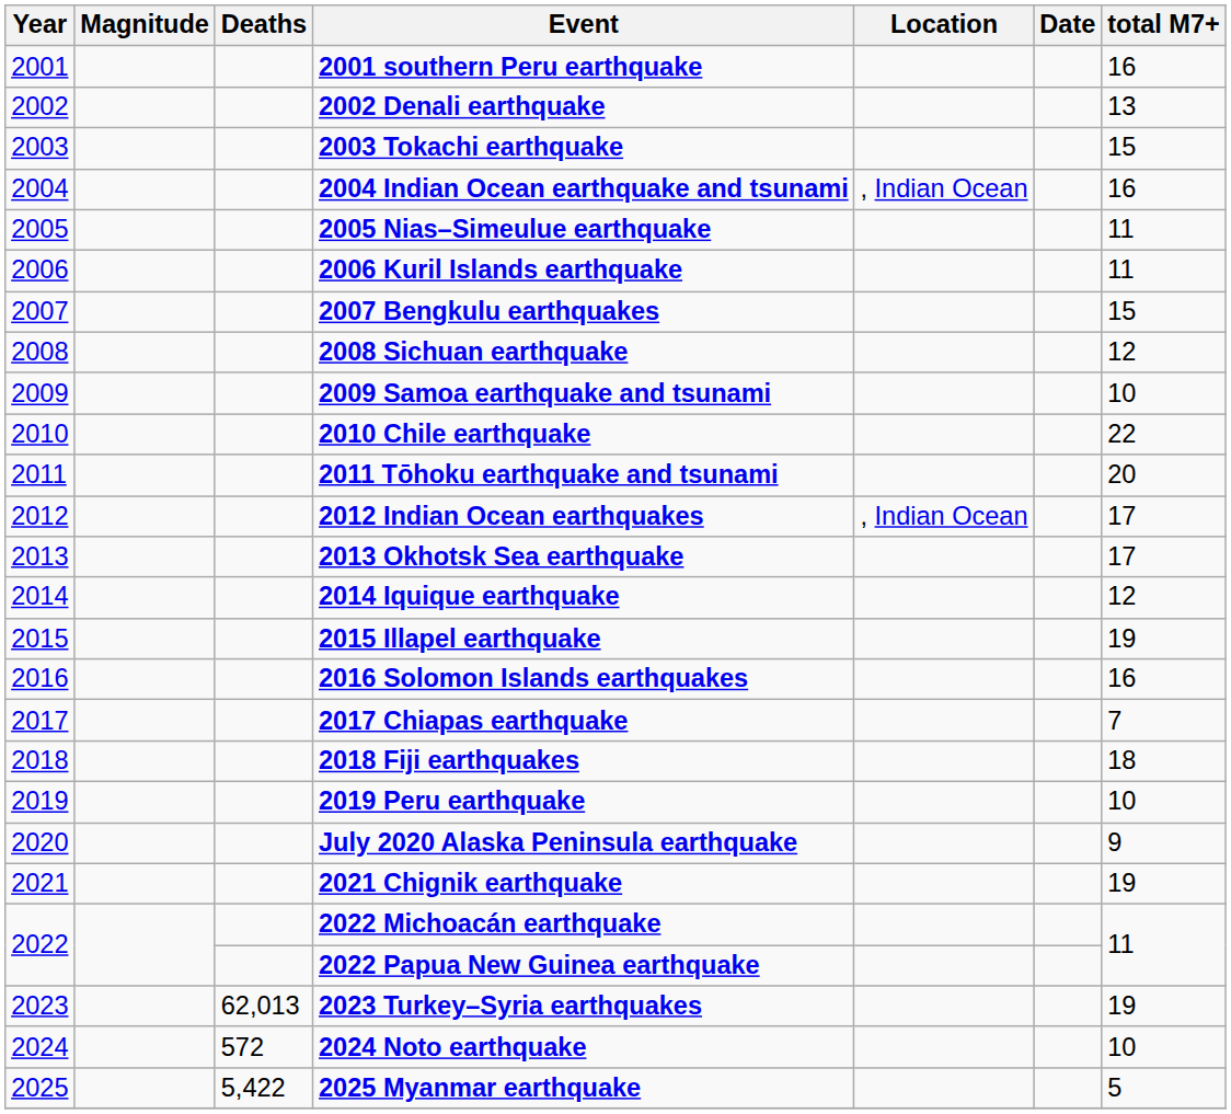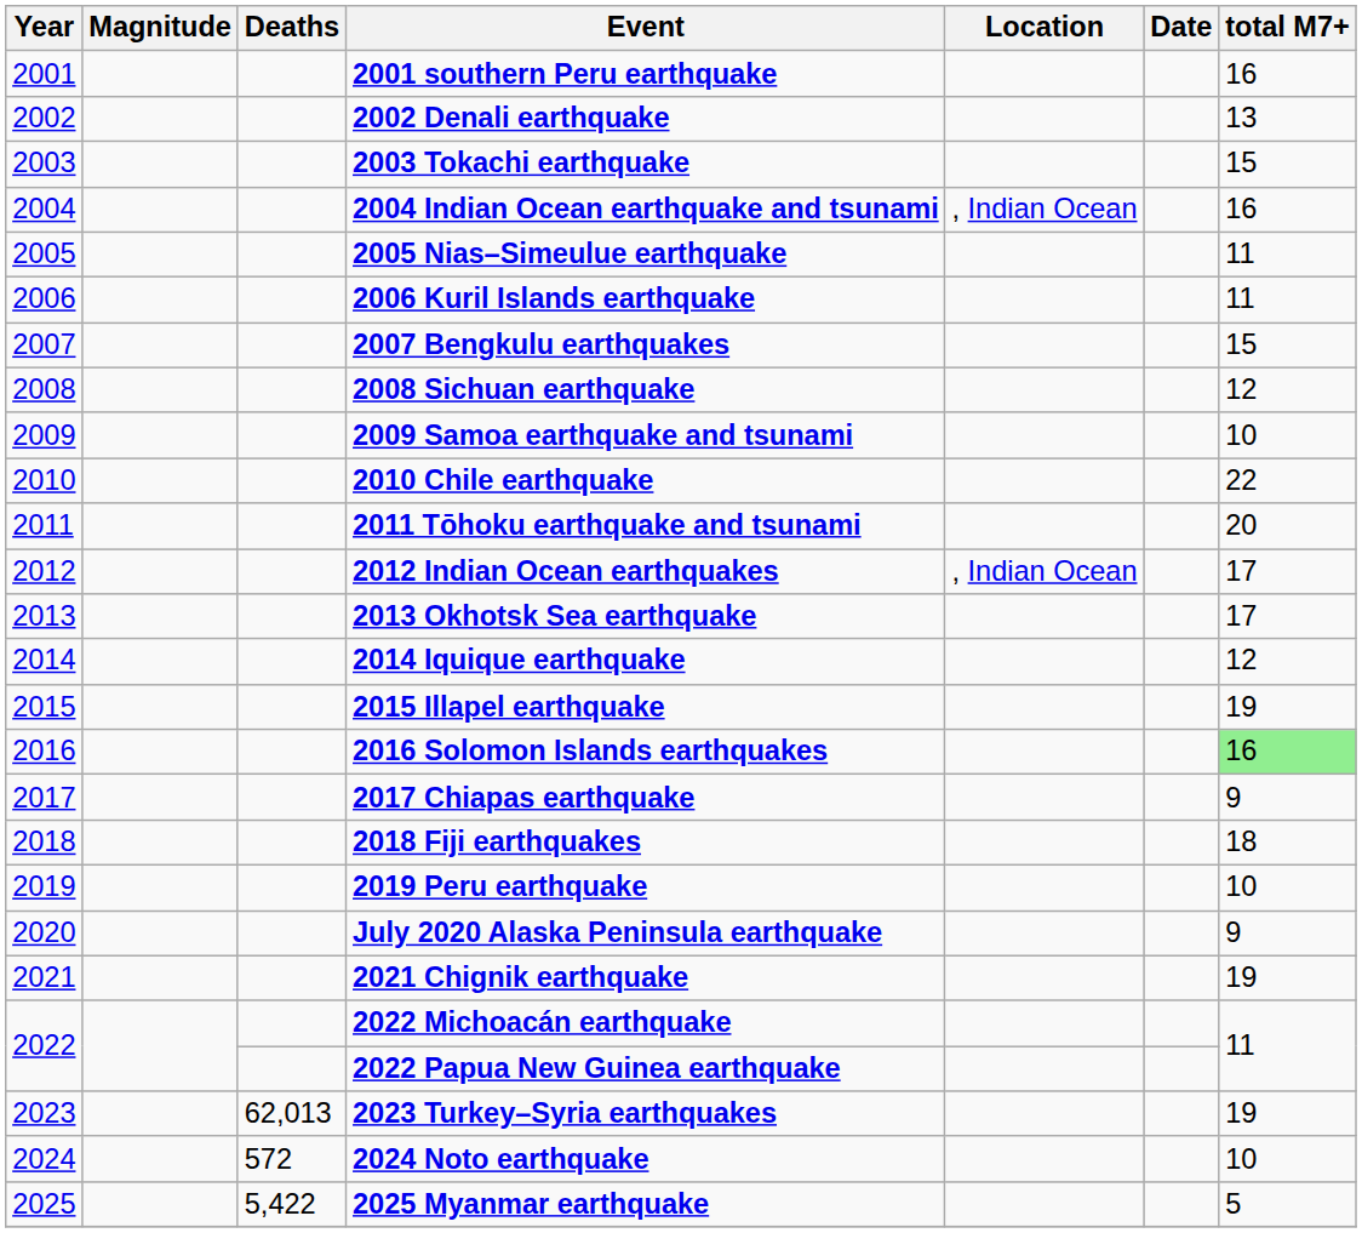 <table class="sortable wikitable" style="font-size:100%">
 <tr>
 <th>Year</th>
 <th>Magnitude</th>
 <th>Deaths</th>
 <th>Event</th>
 <th>Location</th>
 <th>Date</th>
 <th>total M7+</th>
 </tr>
 <tr>
 <td><a href='#'>2001</a></td>
 <td></td>
 <td></td>
 <td><strong><a href='#'>2001 southern Peru earthquake</a></strong></td>
 <td></td>
 <td></td>
 <td> 16</td>
 </tr>
 <tr>
 <td><a href='#'>2002</a></td>
 <td></td>
 <td></td>
 <td><strong><a href='#'>2002 Denali earthquake</a></strong></td>
 <td></td>
 <td></td>
 <td> 13</td>
 </tr>
 <tr>
 <td><a href='#'>2003</a></td>
 <td></td>
 <td></td>
 <td><strong><a href='#'>2003 Tokachi earthquake</a></strong></td>
 <td></td>
 <td></td>
 <td> 15</td>
 </tr>
 <tr>
 <td><a href='#'>2004</a></td>
 <td></td>
 <td></td>
 <td><strong><a href='#'>2004 Indian Ocean earthquake and tsunami</a></strong></td>
 <td>, <a href='#'>Indian Ocean</a></td>
 <td></td>
 <td> 16</td>
 </tr>
 <tr>
 <td><a href='#'>2005</a></td>
 <td></td>
 <td></td>
 <td><strong><a href='#'>2005 Nias–Simeulue earthquake</a></strong></td>
 <td></td>
 <td></td>
 <td> 11</td>
 </tr>
 <tr>
 <td><a href='#'>2006</a></td>
 <td></td>
 <td></td>
 <td><strong><a href='#'>2006 Kuril Islands earthquake</a></strong></td>
 <td></td>
 <td></td>
 <td> 11</td>
 </tr>
 <tr>
 <td><a href='#'>2007</a></td>
 <td></td>
 <td></td>
 <td><strong><a href='#'>2007 Bengkulu earthquakes</a></strong></td>
 <td></td>
 <td></td>
 <td> 15</td>
 </tr>
 <tr>
 <td><a href='#'>2008</a></td>
 <td></td>
 <td></td>
 <td><strong><a href='#'>2008 Sichuan earthquake</a></strong></td>
 <td></td>
 <td></td>
 <td> 12</td>
 </tr>
 <tr>
 <td><a href='#'>2009</a></td>
 <td></td>
 <td></td>
 <td><strong><a href='#'>2009 Samoa earthquake and tsunami</a></strong></td>
 <td></td>
 <td></td>
 <td> 10</td>
 </tr>
 <tr>
 <td><a href='#'>2010</a></td>
 <td></td>
 <td></td>
 <td><strong><a href='#'>2010 Chile earthquake</a></strong></td>
 <td></td>
 <td></td>
 <td> 22</td>
 </tr>
 <tr>
 <td><a href='#'>2011</a></td>
 <td></td>
 <td></td>
 <td><strong><a href='#'>2011 Tōhoku earthquake and tsunami</a></strong></td>
 <td></td>
 <td></td>
 <td> 20</td>
 </tr>
 <tr>
 <td><a href='#'>2012</a></td>
 <td></td>
 <td></td>
 <td><strong><a href='#'>2012 Indian Ocean earthquakes</a></strong></td>
 <td>, <a href='#'>Indian Ocean</a></td>
 <td></td>
 <td> 17</td>
 </tr>
 <tr>
 <td><a href='#'>2013</a></td>
 <td></td>
 <td></td>
 <td><strong><a href='#'>2013 Okhotsk Sea earthquake</a></strong></td>
 <td></td>
 <td></td>
 <td> 17</td>
 </tr>
 <tr>
 <td><a href='#'>2014</a></td>
 <td></td>
 <td></td>
 <td><strong><a href='#'>2014 Iquique earthquake</a></strong></td>
 <td></td>
 <td></td>
 <td> 12</td>
 </tr>
 <tr>
 <td><a href='#'>2015</a></td>
 <td></td>
 <td></td>
 <td><strong><a href='#'>2015 Illapel earthquake</a></strong></td>
 <td></td>
 <td></td>
 <td> 19</td>
 </tr>
 <tr>
 <td><a href='#'>2016</a></td>
 <td></td>
 <td></td>
 <td><strong><a href='#'>2016 Solomon Islands earthquakes</a></strong></td>
 <td></td>
 <td></td>
-<td> 16</td>
+<td style="background: lightgreen;"> 16</td>
 </tr>
 <tr>
 <td><a href='#'>2017</a></td>
 <td></td>
 <td></td>
 <td><strong><a href='#'>2017 Chiapas earthquake</a></strong></td>
 <td></td>
 <td></td>
-<td> 7</td>
+<td> 9</td>
 </tr>
 <tr>
 <td><a href='#'>2018</a></td>
 <td></td>
 <td></td>
 <td><strong><a href='#'>2018 Fiji earthquakes</a></strong></td>
 <td></td>
 <td></td>
 <td> 18</td>
 </tr>
 <tr>
 <td><a href='#'>2019</a></td>
 <td></td>
 <td></td>
 <td><strong><a href='#'>2019 Peru earthquake</a></strong></td>
 <td></td>
 <td></td>
 <td> 10</td>
 </tr>
 <tr>
 <td><a href='#'>2020</a></td>
 <td></td>
 <td></td>
 <td><strong><a href='#'>July 2020 Alaska Peninsula earthquake</a></strong></td>
 <td></td>
 <td></td>
 <td> 9</td>
 </tr>
 <tr>
 <td><a href='#'>2021</a></td>
 <td></td>
 <td></td>
 <td><strong><a href='#'>2021 Chignik earthquake</a></strong></td>
 <td></td>
 <td></td>
 <td> 19</td>
 </tr>
 <tr>
 <td Rowspan="2"><a href='#'>2022</a></td>
 <td Rowspan="2"></td>
 <td></td>
 <td><strong><a href='#'>2022 Michoacán earthquake</a></strong></td>
 <td></td>
 <td></td>
 <td Rowspan="2"> 11</td>
 </tr>
 <tr>
 <td></td>
 <td><strong><a href='#'>2022 Papua New Guinea earthquake</a></strong></td>
 <td></td>
 <td></td>
 </tr>
 <tr>
 <td><a href='#'>2023</a></td>
 <td></td>
 <td>62,013</td>
 <td><strong><a href='#'>2023 Turkey–Syria earthquakes</a></strong></td>
 <td><br></td>
 <td></td>
 <td> 19</td>
 </tr>
 <tr>
 <td><a href='#'>2024</a></td>
 <td></td>
 <td>572</td>
 <td><strong><a href='#'>2024 Noto earthquake</a></strong></td>
 <td></td>
 <td></td>
 <td> 10</td>
 </tr>
 <tr>
 <td><a href='#'>2025</a></td>
 <td></td>
 <td>5,422</td>
 <td><strong><a href='#'>2025 Myanmar earthquake</a></strong></td>
 <td><br></td>
 <td></td>
 <td> 5</td>
 </tr>
 <tr>
 </tr>
 </table>
